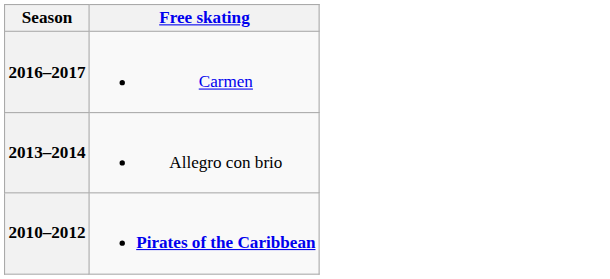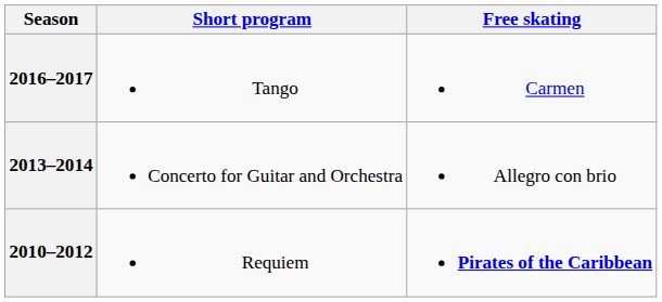 <table class=wikitable style=text-align:center>
 <tr>
 <th>Season</th>
+<th><a href='#'>Short program</a></th>
 <th><a href='#'>Free skating</a></th>
 </tr>
 <tr>
 <th>2016–2017 <br> </th>
+<td><br><ul><li>Tango</li></ul></td>
 <td><br><ul><li><a href='#'>Carmen</a> <br></li></ul></td>
 </tr>
 <tr>
 <th>2013–2014 <br> </th>
+<td><br><ul><li>Concerto for Guitar and Orchestra <br></li></ul></td>
 <td><br><ul><li>Allegro con brio <br></li></ul></td>
 </tr>
 <tr>
 <th>2010–2012 <br> </th>
+<td><br><ul><li>Requiem</li></ul></td>
 <td><strong><br><ul><li><a href='#'>Pirates of the Caribbean</a> <br></li></ul></strong></td>
 </tr>
 </table>
